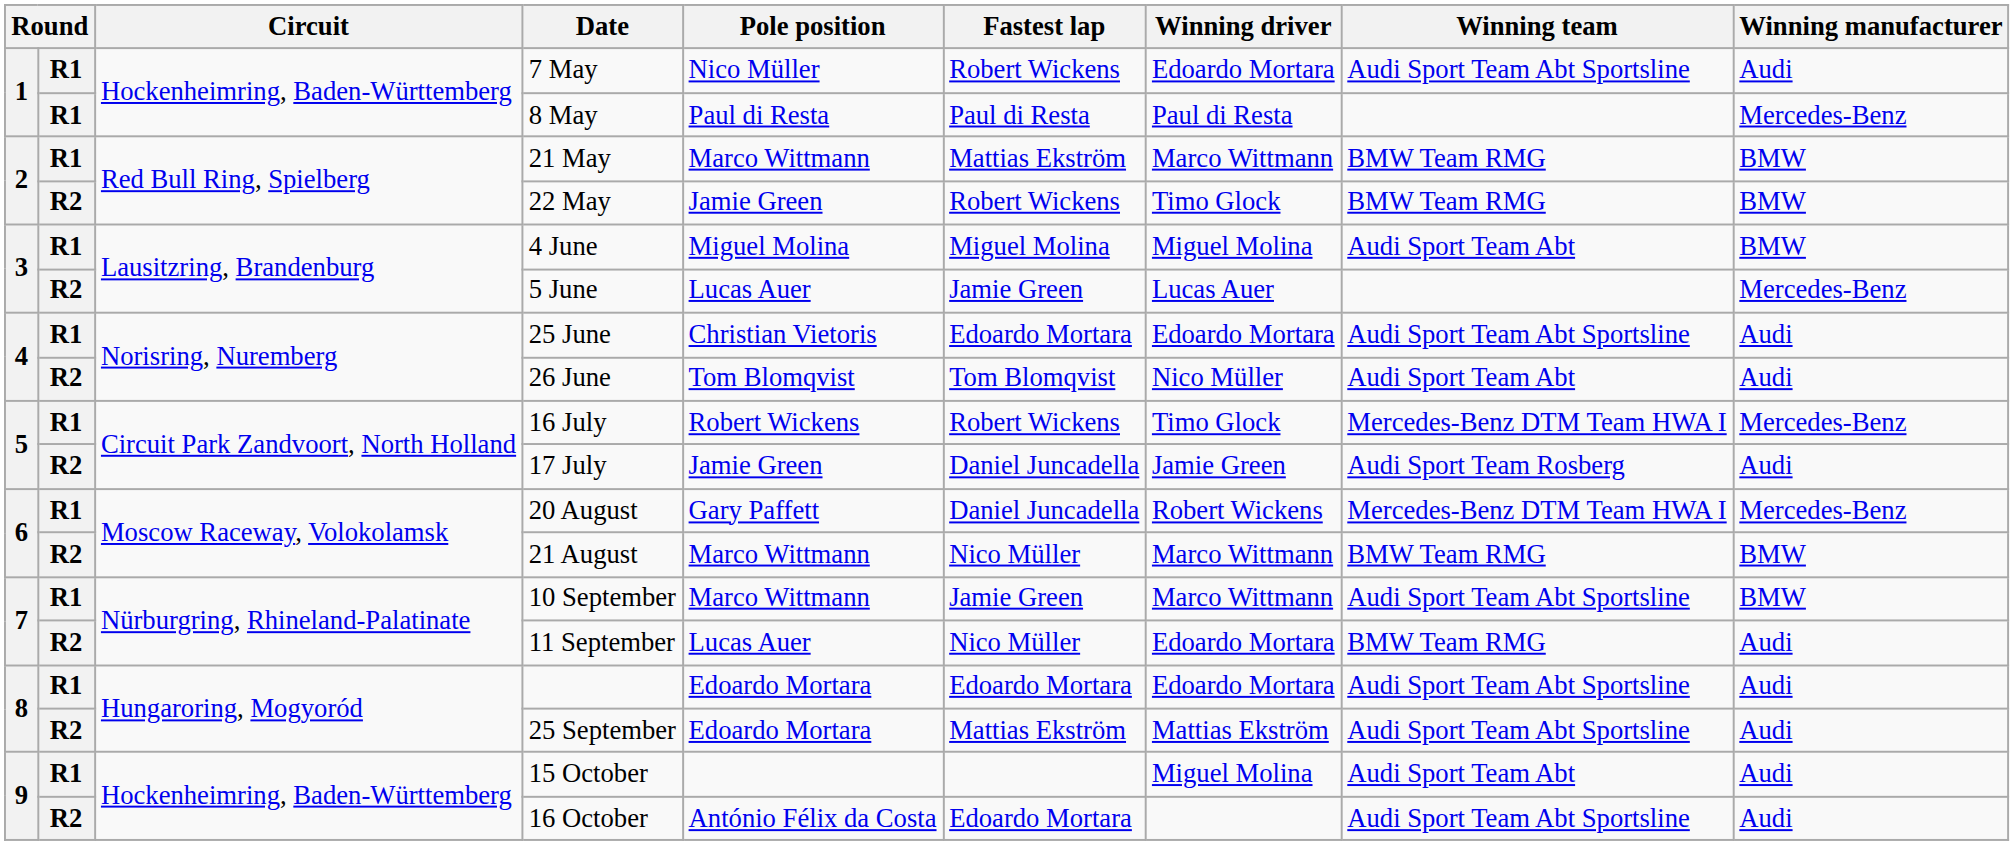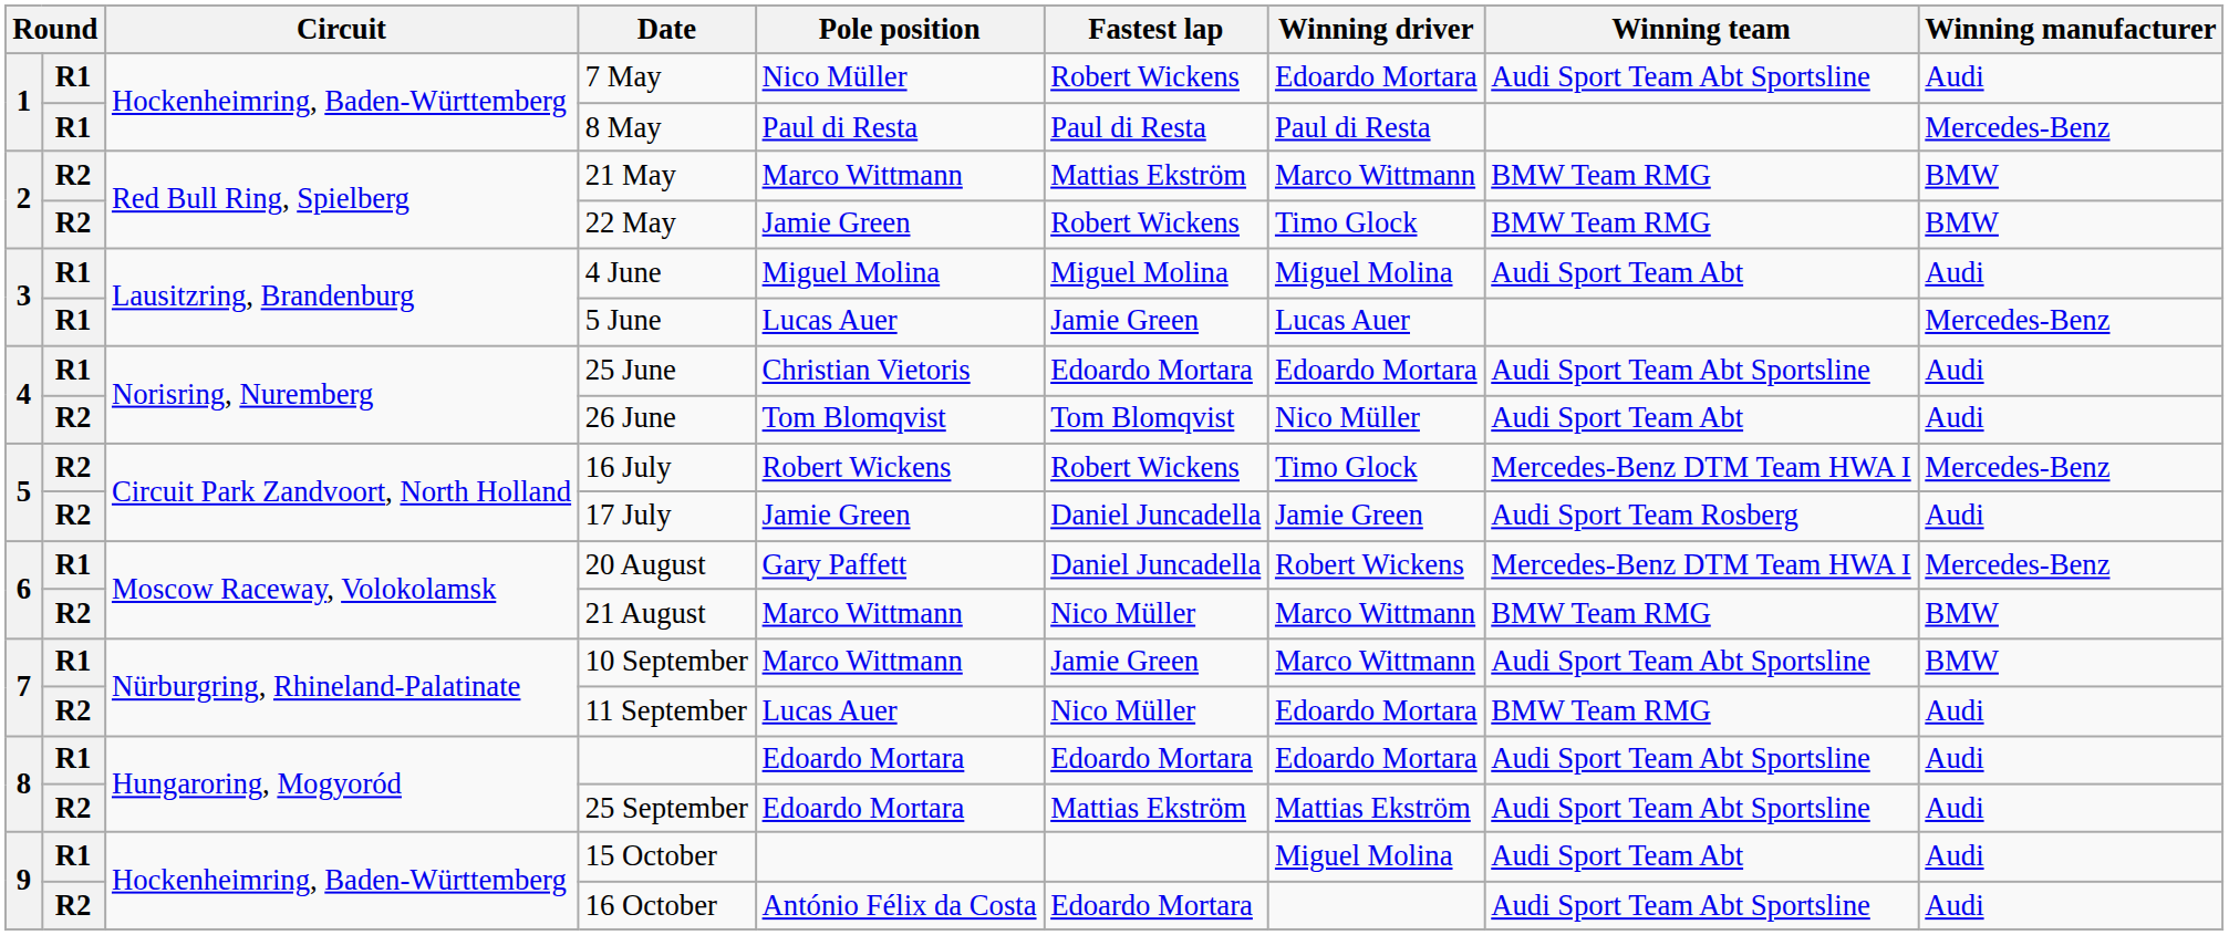 <table class="wikitable" border="1" style="font-size: 85%;">
 <tr>
 <th colspan=2>Round</th>
 <th>Circuit</th>
 <th>Date</th>
 <th>Pole position</th>
 <th>Fastest lap</th>
 <th>Winning driver</th>
 <th>Winning team</th>
 <th>Winning manufacturer</th>
 </tr>
 <tr>
 <th rowspan=2>1</th>
 <th>R1</th>
 <td rowspan=2> <a href='#'>Hockenheimring</a>, <a href='#'>Baden-Württemberg</a></td>
 <td>7 May</td>
 <td> <a href='#'>Nico Müller</a></td>
 <td> <a href='#'>Robert Wickens</a></td>
 <td> <a href='#'>Edoardo Mortara</a></td>
 <td><a href='#'>Audi Sport Team Abt Sportsline</a></td>
 <td><a href='#'>Audi</a></td>
 </tr>
 <tr>
 <th>R1</th>
 <td>8 May</td>
 <td> <a href='#'>Paul di Resta</a></td>
 <td> <a href='#'>Paul di Resta</a></td>
 <td> <a href='#'>Paul di Resta</a></td>
 <td></td>
 <td><a href='#'>Mercedes-Benz</a></td>
 </tr>
 <tr>
 <th rowspan=2>2</th>
-<th>R1</th>
+<th>R2</th>
 <td rowspan=2> <a href='#'>Red Bull Ring</a>, <a href='#'>Spielberg</a></td>
 <td>21 May</td>
 <td> <a href='#'>Marco Wittmann</a></td>
 <td> <a href='#'>Mattias Ekström</a></td>
 <td> <a href='#'>Marco Wittmann</a></td>
 <td><a href='#'>BMW Team RMG</a></td>
 <td><a href='#'>BMW</a></td>
 </tr>
 <tr>
 <th>R2</th>
 <td>22 May</td>
 <td> <a href='#'>Jamie Green</a></td>
 <td> <a href='#'>Robert Wickens</a></td>
 <td> <a href='#'>Timo Glock</a></td>
 <td><a href='#'>BMW Team RMG</a></td>
 <td><a href='#'>BMW</a></td>
 </tr>
 <tr>
 <th rowspan=2>3</th>
 <th>R1</th>
 <td rowspan=2> <a href='#'>Lausitzring</a>, <a href='#'>Brandenburg</a></td>
 <td>4 June</td>
 <td> <a href='#'>Miguel Molina</a></td>
 <td> <a href='#'>Miguel Molina</a></td>
 <td> <a href='#'>Miguel Molina</a></td>
 <td><a href='#'>Audi Sport Team Abt</a></td>
-<td><a href='#'>BMW</a></td>
+<td><a href='#'>Audi</a></td>
 </tr>
 <tr>
-<th>R2</th>
+<th>R1</th>
 <td>5 June</td>
 <td> <a href='#'>Lucas Auer</a></td>
 <td> <a href='#'>Jamie Green</a></td>
 <td> <a href='#'>Lucas Auer</a></td>
 <td></td>
 <td><a href='#'>Mercedes-Benz</a></td>
 </tr>
 <tr>
 <th rowspan=2>4</th>
 <th>R1</th>
 <td rowspan=2> <a href='#'>Norisring</a>, <a href='#'>Nuremberg</a></td>
 <td>25 June</td>
 <td> <a href='#'>Christian Vietoris</a></td>
 <td> <a href='#'>Edoardo Mortara</a></td>
 <td> <a href='#'>Edoardo Mortara</a></td>
 <td><a href='#'>Audi Sport Team Abt Sportsline</a></td>
 <td><a href='#'>Audi</a></td>
 </tr>
 <tr>
 <th>R2</th>
 <td>26 June</td>
 <td> <a href='#'>Tom Blomqvist</a></td>
 <td> <a href='#'>Tom Blomqvist</a></td>
 <td> <a href='#'>Nico Müller</a></td>
 <td><a href='#'>Audi Sport Team Abt</a></td>
 <td><a href='#'>Audi</a></td>
 </tr>
 <tr>
 <th rowspan=2>5</th>
-<th>R1</th>
+<th>R2</th>
 <td rowspan=2> <a href='#'>Circuit Park Zandvoort</a>, <a href='#'>North Holland</a></td>
 <td>16 July</td>
 <td> <a href='#'>Robert Wickens</a></td>
 <td> <a href='#'>Robert Wickens</a></td>
 <td> <a href='#'>Timo Glock</a></td>
 <td><a href='#'>Mercedes-Benz DTM Team HWA I</a></td>
 <td><a href='#'>Mercedes-Benz</a></td>
 </tr>
 <tr>
 <th>R2</th>
 <td>17 July</td>
 <td> <a href='#'>Jamie Green</a></td>
 <td> <a href='#'>Daniel Juncadella</a></td>
 <td> <a href='#'>Jamie Green</a></td>
 <td><a href='#'>Audi Sport Team Rosberg</a></td>
 <td><a href='#'>Audi</a></td>
 </tr>
 <tr>
 <th rowspan=2>6</th>
 <th>R1</th>
 <td rowspan=2> <a href='#'>Moscow Raceway</a>, <a href='#'>Volokolamsk</a></td>
 <td>20 August</td>
 <td> <a href='#'>Gary Paffett</a></td>
 <td> <a href='#'>Daniel Juncadella</a></td>
 <td> <a href='#'>Robert Wickens</a></td>
 <td><a href='#'>Mercedes-Benz DTM Team HWA I</a></td>
 <td><a href='#'>Mercedes-Benz</a></td>
 </tr>
 <tr>
 <th>R2</th>
 <td>21 August</td>
 <td> <a href='#'>Marco Wittmann</a></td>
 <td> <a href='#'>Nico Müller</a></td>
 <td> <a href='#'>Marco Wittmann</a></td>
 <td><a href='#'>BMW Team RMG</a></td>
 <td><a href='#'>BMW</a></td>
 </tr>
 <tr>
 <th rowspan=2>7</th>
 <th>R1</th>
 <td rowspan=2>  <a href='#'>Nürburgring</a>, <a href='#'>Rhineland-Palatinate</a></td>
 <td>10 September</td>
 <td> <a href='#'>Marco Wittmann</a></td>
 <td> <a href='#'>Jamie Green</a></td>
 <td> <a href='#'>Marco Wittmann</a></td>
 <td><a href='#'>Audi Sport Team Abt Sportsline</a></td>
 <td><a href='#'>BMW</a></td>
 </tr>
 <tr>
 <th>R2</th>
 <td>11 September</td>
 <td> <a href='#'>Lucas Auer</a></td>
 <td> <a href='#'>Nico Müller</a></td>
 <td> <a href='#'>Edoardo Mortara</a></td>
 <td><a href='#'>BMW Team RMG</a></td>
 <td><a href='#'>Audi</a></td>
 </tr>
 <tr>
 <th rowspan=2>8</th>
 <th>R1</th>
 <td rowspan=2> <a href='#'>Hungaroring</a>, <a href='#'>Mogyoród</a></td>
 <td></td>
 <td> <a href='#'>Edoardo Mortara</a></td>
 <td> <a href='#'>Edoardo Mortara</a></td>
 <td> <a href='#'>Edoardo Mortara</a></td>
 <td><a href='#'>Audi Sport Team Abt Sportsline</a></td>
 <td><a href='#'>Audi</a></td>
 </tr>
 <tr>
 <th>R2</th>
 <td>25 September</td>
 <td> <a href='#'>Edoardo Mortara</a></td>
 <td> <a href='#'>Mattias Ekström</a></td>
 <td> <a href='#'>Mattias Ekström</a></td>
 <td><a href='#'>Audi Sport Team Abt Sportsline</a></td>
 <td><a href='#'>Audi</a></td>
 </tr>
 <tr>
 <th rowspan=2>9</th>
 <th>R1</th>
 <td rowspan=2> <a href='#'>Hockenheimring</a>, <a href='#'>Baden-Württemberg</a></td>
 <td>15 October</td>
 <td></td>
 <td></td>
 <td> <a href='#'>Miguel Molina</a></td>
 <td><a href='#'>Audi Sport Team Abt</a></td>
 <td><a href='#'>Audi</a></td>
 </tr>
 <tr>
 <th>R2</th>
 <td>16 October</td>
 <td> <a href='#'>António Félix da Costa</a></td>
 <td> <a href='#'>Edoardo Mortara</a></td>
 <td></td>
 <td><a href='#'>Audi Sport Team Abt Sportsline</a></td>
 <td><a href='#'>Audi</a></td>
 </tr>
 </table>
